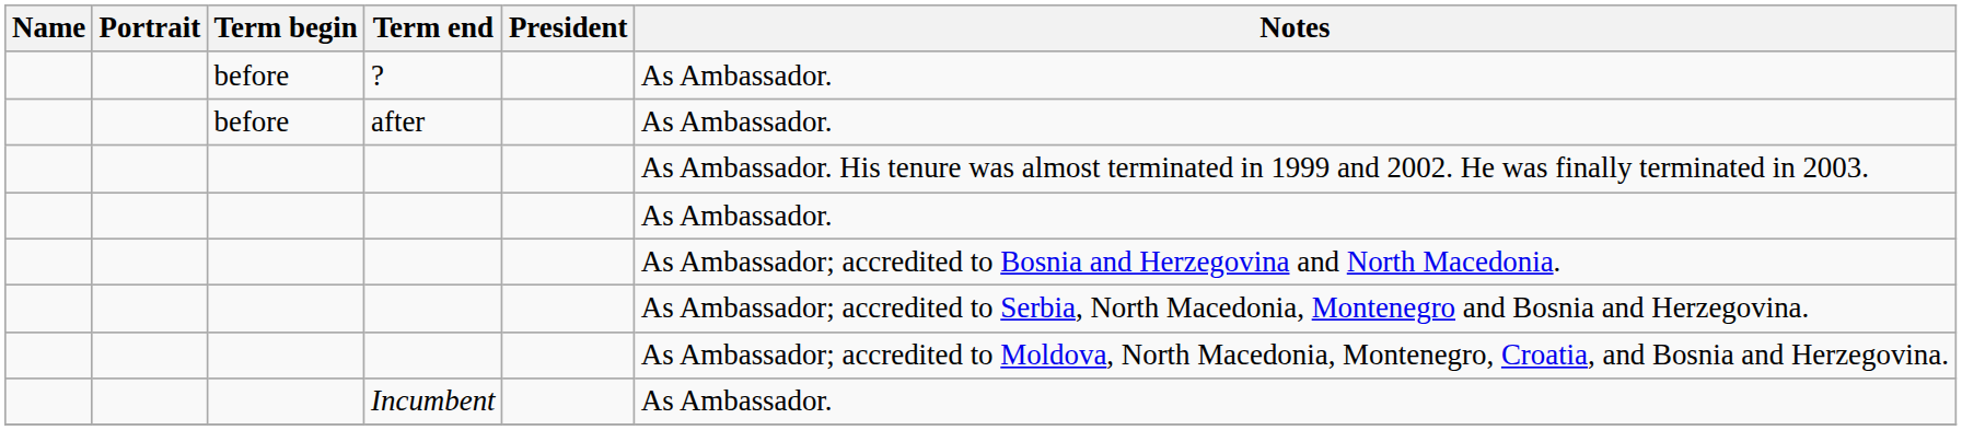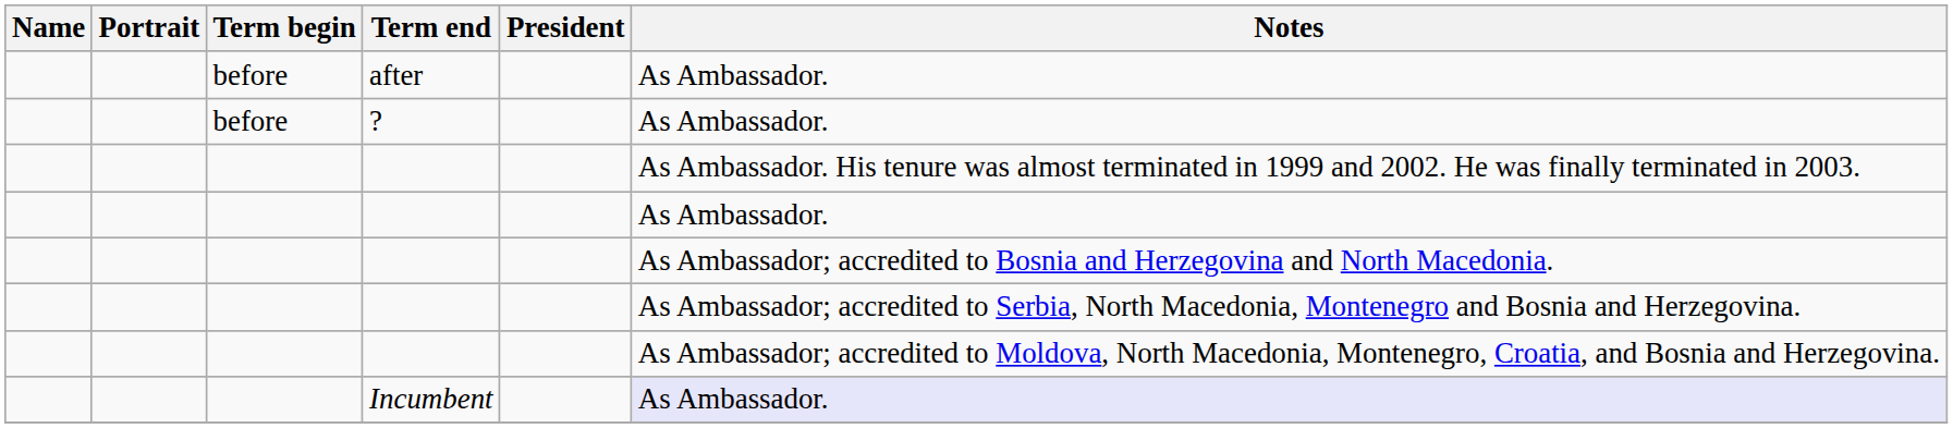 <table class="wikitable sortable"  text-align:center;">
 <tr>
 <th>Name</th>
 <th class="unsortable">Portrait</th>
 <th>Term begin</th>
 <th>Term end</th>
 <th>President</th>
 <th class="unsortable">Notes</th>
 </tr>
 <tr>
 <td></td>
 <td></td>
 <td>before </td>
-<td>?</td>
+<td>after </td>
 <td></td>
 <td>As Ambassador.</td>
 </tr>
 <tr>
 <td></td>
 <td></td>
 <td>before </td>
-<td>after </td>
+<td>?</td>
 <td></td>
 <td>As Ambassador.</td>
 </tr>
 <tr>
 <td></td>
 <td></td>
 <td></td>
 <td></td>
 <td></td>
 <td>As Ambassador. His tenure was almost terminated in 1999 and 2002. He was finally terminated in 2003.</td>
 </tr>
 <tr>
 <td></td>
 <td></td>
 <td></td>
 <td></td>
 <td></td>
 <td>As Ambassador.</td>
 </tr>
 <tr>
 <td></td>
 <td></td>
 <td></td>
 <td></td>
 <td></td>
 <td>As Ambassador; accredited to <a href='#'>Bosnia and Herzegovina</a> and <a href='#'>North Macedonia</a>.</td>
 </tr>
 <tr>
 <td></td>
 <td></td>
 <td></td>
 <td></td>
 <td></td>
 <td>As Ambassador; accredited to <a href='#'>Serbia</a>, North Macedonia, <a href='#'>Montenegro</a> and Bosnia and Herzegovina.</td>
 </tr>
 <tr>
 <td></td>
 <td></td>
 <td></td>
 <td></td>
 <td></td>
 <td>As Ambassador; accredited to <a href='#'>Moldova</a>, North Macedonia, Montenegro, <a href='#'>Croatia</a>, and Bosnia and Herzegovina.</td>
 </tr>
 <tr>
 <td></td>
 <td></td>
 <td></td>
 <td><em>Incumbent</em></td>
 <td></td>
-<td>As Ambassador.</td>
+<td style="background: lavender;">As Ambassador.</td>
 </tr>
 <tr>
 </tr>
 </table>
